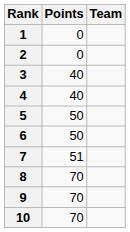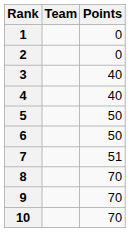 <table class="wikitable">
 <tr>
 <th scope="col">Rank</th>
+<th scope="col">Team</th>
 <th scope="col">Points</th>
-<th scope="col">Team</th>
 </tr>
 <tr>
 <th scope="row">1</th>
+<td> </td>
 <td align="right">0</td>
-<td> </td>
 </tr>
 <tr>
 <th scope="row">2</th>
+<td> </td>
 <td align="right">0</td>
-<td> </td>
 </tr>
 <tr>
 <th scope="row">3</th>
+<td> </td>
 <td align="right">40</td>
-<td> </td>
 </tr>
 <tr>
 <th scope="row">4</th>
+<td> </td>
 <td align="right">40</td>
-<td> </td>
 </tr>
 <tr>
 <th scope="row">5</th>
+<td> </td>
 <td align="right">50</td>
-<td> </td>
 </tr>
 <tr>
 <th scope="row">6</th>
+<td> </td>
 <td align="right">50</td>
-<td> </td>
 </tr>
 <tr>
 <th scope="row">7</th>
+<td> </td>
 <td align="right">51</td>
-<td> </td>
 </tr>
 <tr>
 <th scope="row">8</th>
+<td> </td>
 <td align="right">70</td>
-<td> </td>
 </tr>
 <tr>
 <th scope="row">9</th>
+<td> </td>
 <td align="right">70</td>
-<td> </td>
 </tr>
 <tr>
 <th scope="row">10</th>
+<td> </td>
 <td align="right">70</td>
-<td> </td>
 </tr>
 </table>
